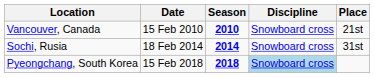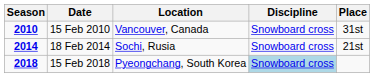 <table class="wikitable">
 <tr>
+<th>Season</th>
+<th>Date</th>
 <th>Location</th>
-<th>Date</th>
-<th>Season</th>
 <th>Discipline</th>
 <th>Place</th>
 </tr>
 <tr>
+<td align=center><strong><a href='#'>2010</a></strong></td>
+<td align=right>15 Feb 2010</td>
 <td> <a href='#'>Vancouver</a>, Canada</td>
-<td align=right>15 Feb 2010</td>
-<td align=center><strong><a href='#'>2010</a></strong></td>
+<td align=center><a href='#'>Snowboard cross</a></td>
+<td align=center>31st</td>
+</tr>
+<tr>
+<td align=center><strong><a href='#'>2014</a></strong></td>
+<td align=right>18 Feb 2014</td>
+<td> <a href='#'>Sochi</a>, Rusia</td>
 <td align=center><a href='#'>Snowboard cross</a></td>
 <td align=center>21st</td>
 </tr>
 <tr>
-<td> <a href='#'>Sochi</a>, Rusia</td>
-<td align=right>18 Feb 2014</td>
-<td align=center><strong><a href='#'>2014</a></strong></td>
-<td align=center><a href='#'>Snowboard cross</a></td>
-<td align=center>31st</td>
-</tr>
-<tr>
+<td align=center><strong><a href='#'>2018</a></strong></td>
+<td align=right>15 Feb 2018</td>
 <td> <a href='#'>Pyeongchang</a>, South Korea</td>
-<td align=right>15 Feb 2018</td>
-<td align=center><strong><a href='#'>2018</a></strong></td>
 <td align=center style="background: lightblue;"><a href='#'>Snowboard cross</a></td>
 <td align=center></td>
 </tr>
 </table>
